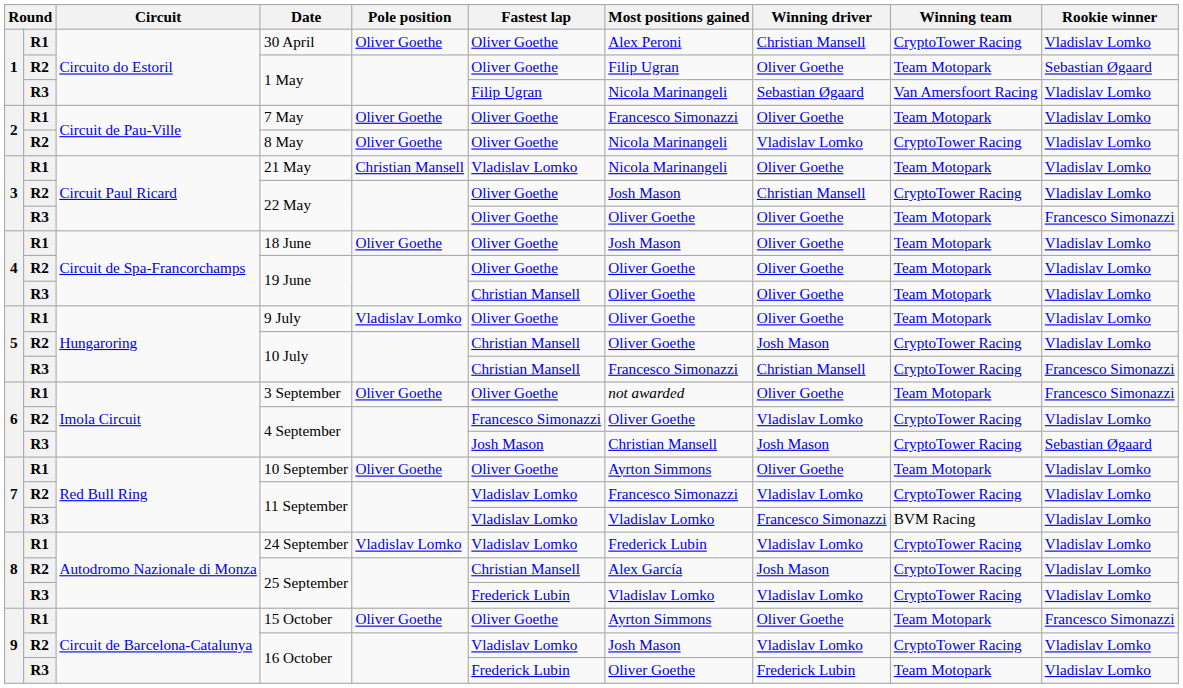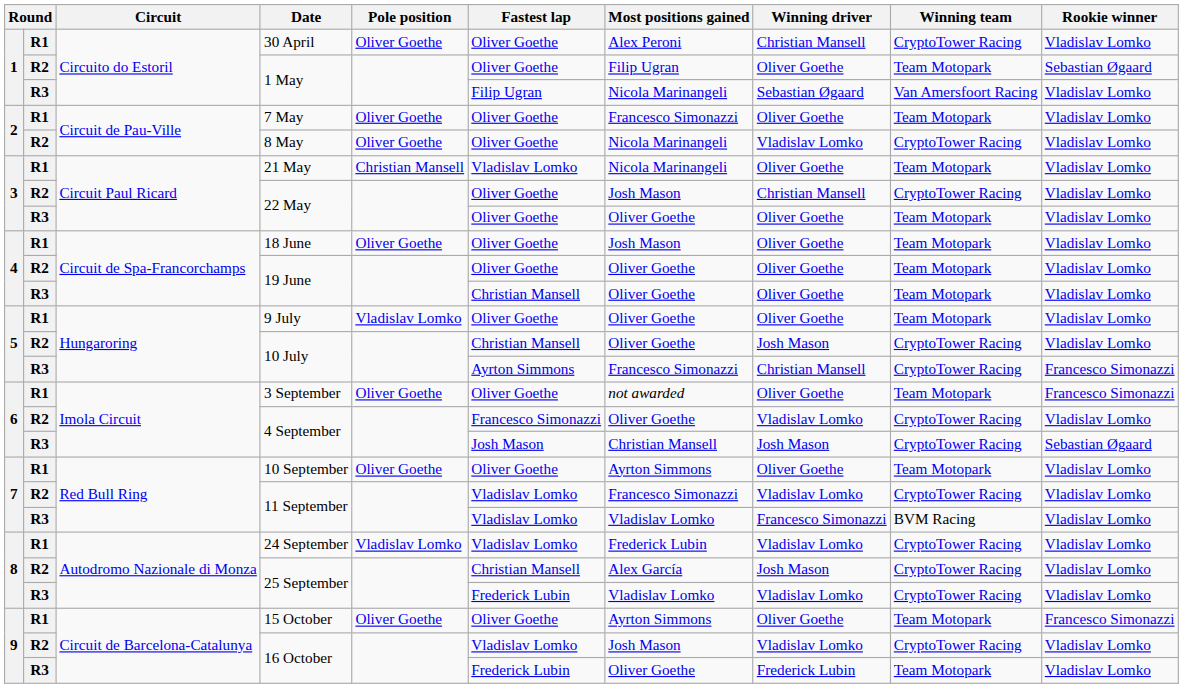 <table class="wikitable" style="font-size: 85%;">
 <tr>
 <th colspan=2>Round</th>
 <th>Circuit</th>
 <th>Date</th>
 <th>Pole position</th>
 <th>Fastest lap</th>
 <th>Most positions gained</th>
 <th>Winning driver</th>
 <th>Winning team</th>
 <th>Rookie winner</th>
 </tr>
 <tr>
 <th rowspan=3>1</th>
 <th>R1</th>
 <td rowspan=3> <a href='#'>Circuito do Estoril</a></td>
 <td>30 April</td>
 <td nowrap> <a href='#'>Oliver Goethe</a></td>
 <td> <a href='#'>Oliver Goethe</a></td>
 <td> <a href='#'>Alex Peroni</a></td>
 <td> <a href='#'>Christian Mansell</a></td>
 <td> <a href='#'>CryptoTower Racing</a></td>
 <td> <a href='#'>Vladislav Lomko</a></td>
 </tr>
 <tr>
 <th>R2</th>
 <td rowspan=2>1 May</td>
 <td rowspan=2></td>
 <td> <a href='#'>Oliver Goethe</a></td>
 <td> <a href='#'>Filip Ugran</a></td>
 <td> <a href='#'>Oliver Goethe</a></td>
 <td> <a href='#'>Team Motopark</a></td>
 <td> <a href='#'>Sebastian Øgaard</a></td>
 </tr>
 <tr>
 <th>R3</th>
 <td> <a href='#'>Filip Ugran</a></td>
 <td> <a href='#'>Nicola Marinangeli</a></td>
 <td nowrap> <a href='#'>Sebastian Øgaard</a></td>
 <td nowrap> <a href='#'>Van Amersfoort Racing</a></td>
 <td> <a href='#'>Vladislav Lomko</a></td>
 </tr>
 <tr>
 <th rowspan=2>2</th>
 <th>R1</th>
 <td rowspan=2> <a href='#'>Circuit de Pau-Ville</a></td>
 <td>7 May</td>
 <td> <a href='#'>Oliver Goethe</a></td>
 <td> <a href='#'>Oliver Goethe</a></td>
 <td nowrap> <a href='#'>Francesco Simonazzi</a></td>
 <td> <a href='#'>Oliver Goethe</a></td>
 <td> <a href='#'>Team Motopark</a></td>
 <td> <a href='#'>Vladislav Lomko</a></td>
 </tr>
 <tr>
 <th>R2</th>
 <td>8 May</td>
 <td> <a href='#'>Oliver Goethe</a></td>
 <td> <a href='#'>Oliver Goethe</a></td>
 <td> <a href='#'>Nicola Marinangeli</a></td>
 <td> <a href='#'>Vladislav Lomko</a></td>
 <td> <a href='#'>CryptoTower Racing</a></td>
 <td> <a href='#'>Vladislav Lomko</a></td>
 </tr>
 <tr>
 <th rowspan=3>3</th>
 <th>R1</th>
 <td rowspan=3> <a href='#'>Circuit Paul Ricard</a></td>
 <td>21 May</td>
 <td nowrap> <a href='#'>Christian Mansell</a></td>
 <td> <a href='#'>Vladislav Lomko</a></td>
 <td nowrap> <a href='#'>Nicola Marinangeli</a></td>
 <td nowrap> <a href='#'>Oliver Goethe</a></td>
 <td nowrap> <a href='#'>Team Motopark</a></td>
 <td nowrap> <a href='#'>Vladislav Lomko</a></td>
 </tr>
 <tr>
 <th>R2</th>
 <td rowspan=2>22 May</td>
 <td rowspan=2></td>
 <td> <a href='#'>Oliver Goethe</a></td>
 <td> <a href='#'>Josh Mason</a></td>
 <td> <a href='#'>Christian Mansell</a></td>
 <td> <a href='#'>CryptoTower Racing</a></td>
 <td> <a href='#'>Vladislav Lomko</a></td>
 </tr>
 <tr>
 <th>R3</th>
 <td> <a href='#'>Oliver Goethe</a></td>
 <td> <a href='#'>Oliver Goethe</a></td>
 <td> <a href='#'>Oliver Goethe</a></td>
 <td> <a href='#'>Team Motopark</a></td>
-<td> <a href='#'>Francesco Simonazzi</a></td>
+<td> <a href='#'>Vladislav Lomko</a></td>
 </tr>
 <tr>
 <th rowspan=3>4</th>
 <th>R1</th>
 <td rowspan=3> <a href='#'>Circuit de Spa-Francorchamps</a></td>
 <td>18 June</td>
 <td> <a href='#'>Oliver Goethe</a></td>
 <td> <a href='#'>Oliver Goethe</a></td>
 <td> <a href='#'>Josh Mason</a></td>
 <td> <a href='#'>Oliver Goethe</a></td>
 <td> <a href='#'>Team Motopark</a></td>
 <td> <a href='#'>Vladislav Lomko</a></td>
 </tr>
 <tr>
 <th>R2</th>
 <td rowspan=2>19 June</td>
 <td rowspan=2></td>
 <td> <a href='#'>Oliver Goethe</a></td>
 <td> <a href='#'>Oliver Goethe</a></td>
 <td> <a href='#'>Oliver Goethe</a></td>
 <td> <a href='#'>Team Motopark</a></td>
 <td> <a href='#'>Vladislav Lomko</a></td>
 </tr>
 <tr>
 <th>R3</th>
 <td nowrap> <a href='#'>Christian Mansell</a></td>
 <td> <a href='#'>Oliver Goethe</a></td>
 <td> <a href='#'>Oliver Goethe</a></td>
 <td> <a href='#'>Team Motopark</a></td>
 <td> <a href='#'>Vladislav Lomko</a></td>
 </tr>
 <tr>
 <th rowspan=3>5</th>
 <th>R1</th>
 <td rowspan=3> <a href='#'>Hungaroring</a></td>
 <td>9 July</td>
 <td> <a href='#'>Vladislav Lomko</a></td>
 <td> <a href='#'>Oliver Goethe</a></td>
 <td> <a href='#'>Oliver Goethe</a></td>
 <td> <a href='#'>Oliver Goethe</a></td>
 <td> <a href='#'>Team Motopark</a></td>
 <td> <a href='#'>Vladislav Lomko</a></td>
 </tr>
 <tr>
 <th>R2</th>
 <td rowspan=2>10 July</td>
 <td rowspan=2></td>
 <td> <a href='#'>Christian Mansell</a></td>
 <td> <a href='#'>Oliver Goethe</a></td>
 <td> <a href='#'>Josh Mason</a></td>
 <td> <a href='#'>CryptoTower Racing</a></td>
 <td> <a href='#'>Vladislav Lomko</a></td>
 </tr>
 <tr>
 <th>R3</th>
-<td nowrap> <a href='#'>Christian Mansell</a></td>
+<td> <a href='#'>Ayrton Simmons</a></td>
 <td> <a href='#'>Francesco Simonazzi</a></td>
 <td> <a href='#'>Christian Mansell</a></td>
 <td> <a href='#'>CryptoTower Racing</a></td>
 <td nowrap> <a href='#'>Francesco Simonazzi</a></td>
 </tr>
 <tr>
 <th rowspan=3>6</th>
 <th>R1</th>
 <td rowspan=3> <a href='#'>Imola Circuit</a></td>
 <td>3 September</td>
 <td> <a href='#'>Oliver Goethe</a></td>
 <td> <a href='#'>Oliver Goethe</a></td>
 <td><em>not awarded</em></td>
 <td> <a href='#'>Oliver Goethe</a></td>
 <td> <a href='#'>Team Motopark</a></td>
 <td> <a href='#'>Francesco Simonazzi</a></td>
 </tr>
 <tr>
 <th>R2</th>
 <td rowspan="2">4 September</td>
 <td rowspan=2></td>
 <td nowrap> <a href='#'>Francesco Simonazzi</a></td>
 <td> <a href='#'>Oliver Goethe</a></td>
 <td> <a href='#'>Vladislav Lomko</a></td>
 <td> <a href='#'>CryptoTower Racing</a></td>
 <td> <a href='#'>Vladislav Lomko</a></td>
 </tr>
 <tr>
 <th>R3</th>
 <td> <a href='#'>Josh Mason</a></td>
 <td> <a href='#'>Christian Mansell</a></td>
 <td> <a href='#'>Josh Mason</a></td>
 <td> <a href='#'>CryptoTower Racing</a></td>
 <td> <a href='#'>Sebastian Øgaard</a></td>
 </tr>
 <tr>
 <th rowspan=3>7</th>
 <th>R1</th>
 <td rowspan=3> <a href='#'>Red Bull Ring</a></td>
 <td>10 September</td>
 <td> <a href='#'>Oliver Goethe</a></td>
 <td> <a href='#'>Oliver Goethe</a></td>
 <td> <a href='#'>Ayrton Simmons</a></td>
 <td> <a href='#'>Oliver Goethe</a></td>
 <td> <a href='#'>Team Motopark</a></td>
 <td> <a href='#'>Vladislav Lomko</a></td>
 </tr>
 <tr>
 <th>R2</th>
 <td rowspan="2" nowrap>11 September</td>
 <td rowspan=2></td>
 <td> <a href='#'>Vladislav Lomko</a></td>
 <td> <a href='#'>Francesco Simonazzi</a></td>
 <td> <a href='#'>Vladislav Lomko</a></td>
 <td> <a href='#'>CryptoTower Racing</a></td>
 <td> <a href='#'>Vladislav Lomko</a></td>
 </tr>
 <tr>
 <th>R3</th>
 <td> <a href='#'>Vladislav Lomko</a></td>
 <td> <a href='#'>Vladislav Lomko</a></td>
 <td nowrap> <a href='#'>Francesco Simonazzi</a></td>
 <td> BVM Racing</td>
 <td> <a href='#'>Vladislav Lomko</a></td>
 </tr>
 <tr>
 <th rowspan=3>8</th>
 <th>R1</th>
 <td rowspan=3 nowrap> <a href='#'>Autodromo Nazionale di Monza</a></td>
 <td nowrap>24 September</td>
 <td> <a href='#'>Vladislav Lomko</a></td>
 <td> <a href='#'>Vladislav Lomko</a></td>
 <td> <a href='#'>Frederick Lubin</a></td>
 <td> <a href='#'>Vladislav Lomko</a></td>
 <td> <a href='#'>CryptoTower Racing</a></td>
 <td> <a href='#'>Vladislav Lomko</a></td>
 </tr>
 <tr>
 <th>R2</th>
 <td rowspan="2">25 September</td>
 <td rowspan=2></td>
 <td> <a href='#'>Christian Mansell</a></td>
 <td> <a href='#'>Alex García</a></td>
 <td> <a href='#'>Josh Mason</a></td>
 <td> <a href='#'>CryptoTower Racing</a></td>
 <td> <a href='#'>Vladislav Lomko</a></td>
 </tr>
 <tr>
 <th>R3</th>
 <td> <a href='#'>Frederick Lubin</a></td>
 <td> <a href='#'>Vladislav Lomko</a></td>
 <td> <a href='#'>Vladislav Lomko</a></td>
 <td> <a href='#'>CryptoTower Racing</a></td>
 <td> <a href='#'>Vladislav Lomko</a></td>
 </tr>
 <tr>
 <th rowspan=3>9</th>
 <th>R1</th>
 <td rowspan=3> <a href='#'>Circuit de Barcelona-Catalunya</a></td>
 <td>15 October</td>
 <td> <a href='#'>Oliver Goethe</a></td>
 <td> <a href='#'>Oliver Goethe</a></td>
 <td> <a href='#'>Ayrton Simmons</a></td>
 <td> <a href='#'>Oliver Goethe</a></td>
 <td> <a href='#'>Team Motopark</a></td>
 <td> <a href='#'>Francesco Simonazzi</a></td>
 </tr>
 <tr>
 <th>R2</th>
 <td rowspan="2">16 October</td>
 <td rowspan=2></td>
 <td> <a href='#'>Vladislav Lomko</a></td>
 <td> <a href='#'>Josh Mason</a></td>
 <td> <a href='#'>Vladislav Lomko</a></td>
 <td> <a href='#'>CryptoTower Racing</a></td>
 <td> <a href='#'>Vladislav Lomko</a></td>
 </tr>
 <tr>
 <th>R3</th>
 <td> <a href='#'>Frederick Lubin</a></td>
 <td> <a href='#'>Oliver Goethe</a></td>
 <td> <a href='#'>Frederick Lubin</a></td>
 <td> <a href='#'>Team Motopark</a></td>
 <td> <a href='#'>Vladislav Lomko</a></td>
 </tr>
 </table>
